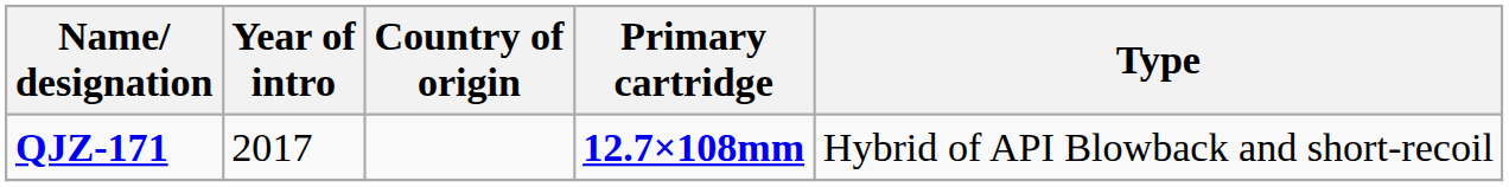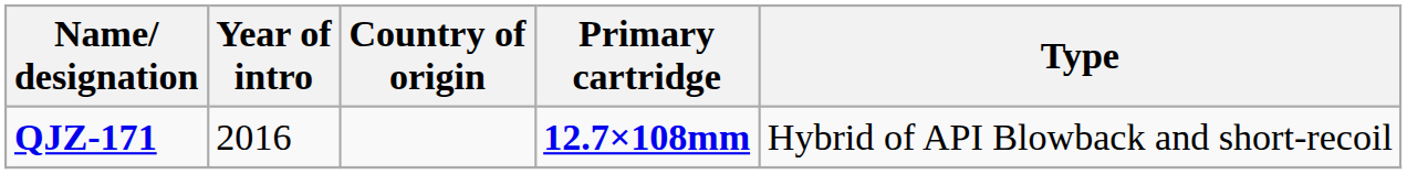 <table class="wikitable sortable" float="bottom">
 <tr>
 <th>Name/<br>designation</th>
 <th>Year of<br>intro</th>
 <th>Country of<br>origin</th>
 <th>Primary<br>cartridge</th>
 <th>Type</th>
 </tr>
 <tr>
 <td><strong><a href='#'>QJZ-171</a></strong></td>
-<td>2017</td>
+<td>2016</td>
 <td></td>
 <td><strong><a href='#'>12.7×108mm</a></strong></td>
 <td>Hybrid of API Blowback and short-recoil</td>
 </tr>
 <tr>
 </tr>
 </table>
